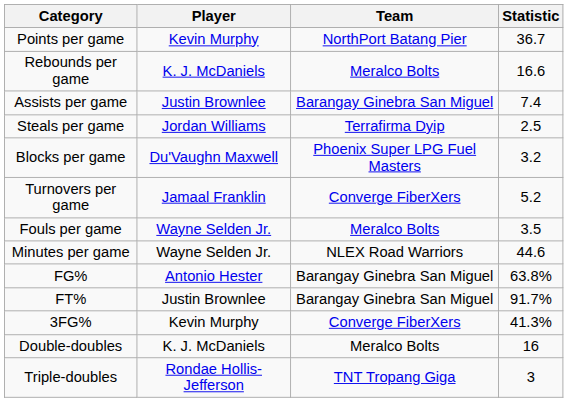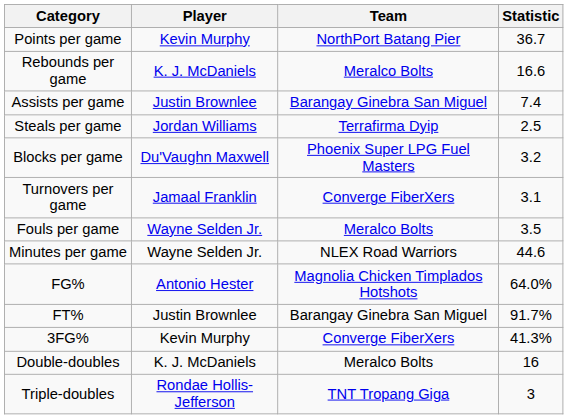 <table class="wikitable" style="text-align:center">
 <tr>
 <th>Category</th>
 <th>Player</th>
 <th>Team</th>
 <th>Statistic</th>
 </tr>
 <tr>
 <td>Points per game</td>
 <td><a href='#'>Kevin Murphy</a></td>
 <td><a href='#'>NorthPort Batang Pier</a></td>
 <td>36.7</td>
 </tr>
 <tr>
 <td>Rebounds per game</td>
 <td><a href='#'>K. J. McDaniels</a></td>
 <td><a href='#'>Meralco Bolts</a></td>
 <td>16.6</td>
 </tr>
 <tr>
 <td>Assists per game</td>
 <td><a href='#'>Justin Brownlee</a></td>
 <td><a href='#'>Barangay Ginebra San Miguel</a></td>
 <td>7.4</td>
 </tr>
 <tr>
 <td>Steals per game</td>
 <td><a href='#'>Jordan Williams</a></td>
 <td><a href='#'>Terrafirma Dyip</a></td>
 <td>2.5</td>
 </tr>
 <tr>
 <td>Blocks per game</td>
 <td><a href='#'>Du'Vaughn Maxwell</a></td>
 <td><a href='#'>Phoenix Super LPG Fuel Masters</a></td>
 <td>3.2</td>
 </tr>
 <tr>
 <td>Turnovers per game</td>
 <td><a href='#'>Jamaal Franklin</a></td>
 <td><a href='#'>Converge FiberXers</a></td>
-<td>5.2</td>
+<td>3.1</td>
 </tr>
 <tr>
 <td>Fouls per game</td>
 <td><a href='#'>Wayne Selden Jr.</a></td>
 <td><a href='#'>Meralco Bolts</a></td>
 <td>3.5</td>
 </tr>
 <tr>
 <td>Minutes per game</td>
 <td>Wayne Selden Jr.</td>
 <td>NLEX Road Warriors</td>
 <td>44.6</td>
 </tr>
 <tr>
 <td>FG%</td>
 <td><a href='#'>Antonio Hester</a></td>
-<td>Barangay Ginebra San Miguel</td>
-<td>63.8%</td>
+<td><a href='#'>Magnolia Chicken Timplados Hotshots</a></td>
+<td>64.0%</td>
 </tr>
 <tr>
 <td>FT%</td>
 <td>Justin Brownlee</td>
 <td>Barangay Ginebra San Miguel</td>
 <td>91.7%</td>
 </tr>
 <tr>
 <td>3FG%</td>
 <td>Kevin Murphy</td>
 <td><a href='#'>Converge FiberXers</a></td>
 <td>41.3%</td>
 </tr>
 <tr>
 <td>Double-doubles</td>
 <td>K. J. McDaniels</td>
 <td>Meralco Bolts</td>
 <td>16</td>
 </tr>
 <tr>
 <td>Triple-doubles</td>
 <td><a href='#'>Rondae Hollis-Jefferson</a></td>
 <td><a href='#'>TNT Tropang Giga</a></td>
 <td>3</td>
 </tr>
 </table>
